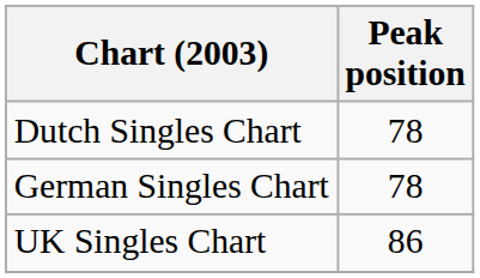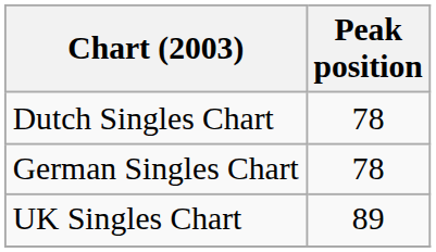 <table class="wikitable">
 <tr>
 <th align="left">Chart (2003)</th>
 <th align="center">Peak<br>position</th>
 </tr>
 <tr>
 <td align="left">Dutch Singles Chart</td>
 <td align="center">78</td>
 </tr>
 <tr>
 <td align="left">German Singles Chart</td>
 <td align="center">78</td>
 </tr>
 <tr>
 <td align="left">UK Singles Chart</td>
-<td align="center">86</td>
+<td align="center">89</td>
 </tr>
 <tr>
 </tr>
 </table>
